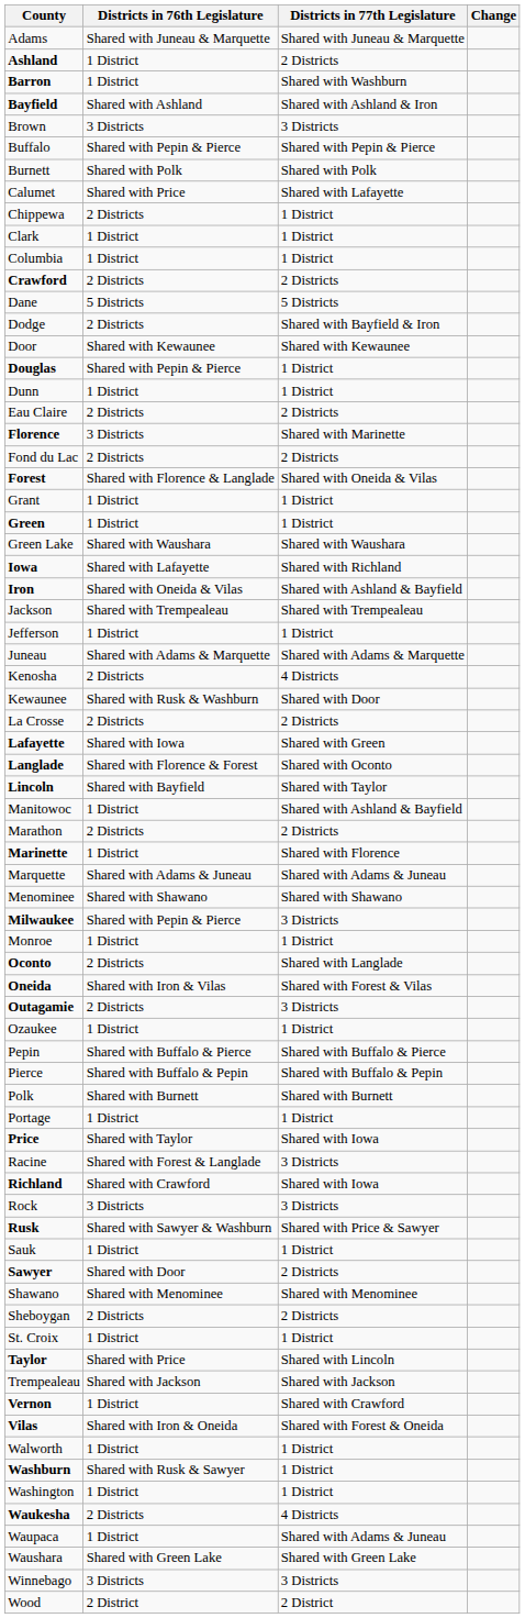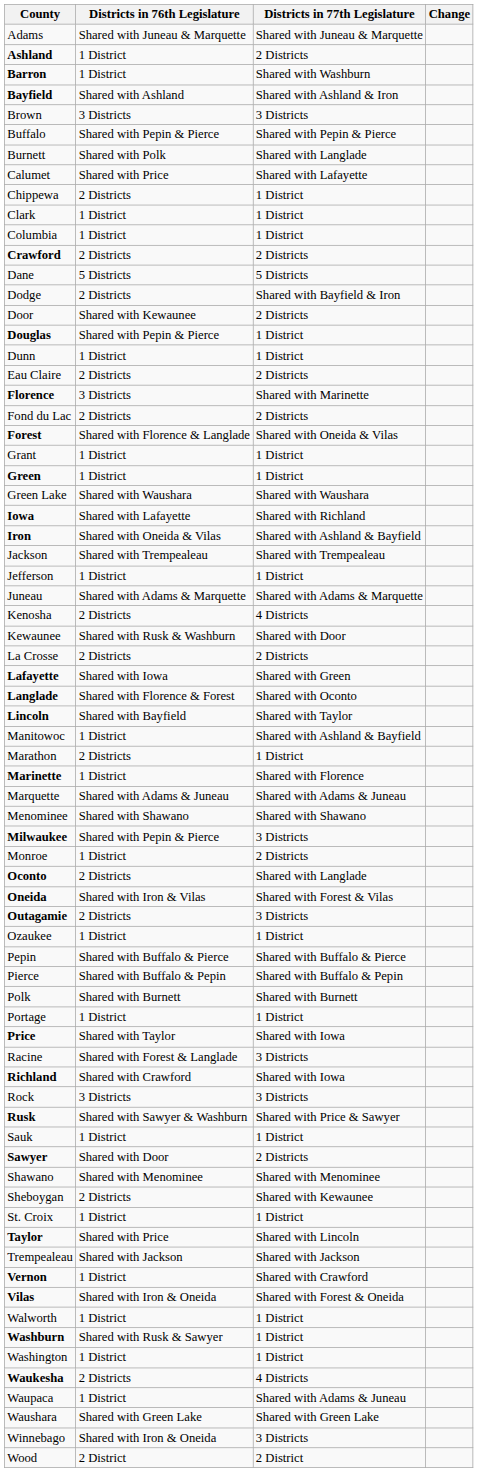 <table class="wikitable sortable">
 <tr>
 <th>County</th>
 <th>Districts in 76th Legislature</th>
 <th>Districts in 77th Legislature</th>
 <th>Change</th>
 </tr>
 <tr>
 <td>Adams</td>
 <td>Shared with Juneau & Marquette</td>
 <td>Shared with Juneau & Marquette</td>
 <td align="center" data-sort-value= 0></td>
 </tr>
 <tr>
 <td><strong>Ashland</strong></td>
 <td>1 District</td>
 <td>2 Districts</td>
 <td align="center" data-sort-value=-0.25></td>
 </tr>
 <tr>
 <td><strong>Barron</strong></td>
 <td>1 District</td>
 <td>Shared with Washburn</td>
 <td align="center" data-sort-value=-0.5></td>
 </tr>
 <tr>
 <td><strong>Bayfield</strong></td>
 <td>Shared with Ashland</td>
 <td>Shared with Ashland & Iron</td>
 <td align="center" data-sort-value=-0.25></td>
 </tr>
 <tr>
 <td>Brown</td>
 <td>3 Districts</td>
 <td>3 Districts</td>
 <td align="center" data-sort-value=0></td>
 </tr>
 <tr>
 <td>Buffalo</td>
 <td>Shared with Pepin & Pierce</td>
 <td>Shared with Pepin & Pierce</td>
 <td align="center" data-sort-value=0></td>
 </tr>
 <tr>
 <td>Burnett</td>
 <td>Shared with Polk</td>
-<td>Shared with Polk</td>
+<td>Shared with Langlade</td>
 <td align="center" data-sort-value=0></td>
 </tr>
 <tr>
 <td>Calumet</td>
 <td>Shared with Price</td>
 <td>Shared with Lafayette</td>
 <td align="center" data-sort-value=0></td>
 </tr>
 <tr>
 <td>Chippewa</td>
 <td>2 Districts</td>
 <td>1 District</td>
 <td align="center" data-sort-value=0></td>
 </tr>
 <tr>
 <td>Clark</td>
 <td>1 District</td>
 <td>1 District</td>
 <td align="center" data-sort-value=0></td>
 </tr>
 <tr>
 <td>Columbia</td>
 <td>1 District</td>
 <td>1 District</td>
 <td align="center" data-sort-value=0></td>
 </tr>
 <tr>
 <td><strong>Crawford</strong></td>
 <td>2 Districts</td>
 <td>2 Districts</td>
 <td align="center" data-sort-value=0></td>
 </tr>
 <tr>
 <td>Dane</td>
 <td>5 Districts</td>
 <td>5 Districts</td>
 <td align="center" data-sort-value=0></td>
 </tr>
 <tr>
 <td>Dodge</td>
 <td>2 Districts</td>
 <td>Shared with Bayfield & Iron</td>
 <td align="center" data-sort-value=0></td>
 </tr>
 <tr>
 <td>Door</td>
 <td>Shared with Kewaunee</td>
-<td>Shared with Kewaunee</td>
+<td>2 Districts</td>
 <td align="center" data-sort-value=0></td>
 </tr>
 <tr>
 <td><strong>Douglas</strong></td>
 <td>Shared with Pepin & Pierce</td>
 <td>1 District</td>
 <td align="center" data-sort-value=-1></td>
 </tr>
 <tr>
 <td>Dunn</td>
 <td>1 District</td>
 <td>1 District</td>
 <td align="center" data-sort-value=0></td>
 </tr>
 <tr>
 <td>Eau Claire</td>
 <td>2 Districts</td>
 <td>2 Districts</td>
 <td align="center" data-sort-value=0></td>
 </tr>
 <tr>
 <td><strong>Florence</strong></td>
 <td>3 Districts</td>
 <td>Shared with Marinette</td>
 <td align="center" data-sort-value=0></td>
 </tr>
 <tr>
 <td>Fond du Lac</td>
 <td>2 Districts</td>
 <td>2 Districts</td>
 <td align="center" data-sort-value=0></td>
 </tr>
 <tr>
 <td><strong>Forest</strong></td>
 <td>Shared with Florence & Langlade</td>
 <td>Shared with Oneida & Vilas</td>
 <td align="center" data-sort-value=0></td>
 </tr>
 <tr>
 <td>Grant</td>
 <td>1 District</td>
 <td>1 District</td>
 <td align="center" data-sort-value=0></td>
 </tr>
 <tr>
 <td><strong>Green</strong></td>
 <td>1 District</td>
 <td>1 District</td>
 <td align="center" data-sort-value=-0.5></td>
 </tr>
 <tr>
 <td>Green Lake</td>
 <td>Shared with Waushara</td>
 <td>Shared with Waushara</td>
 <td align="center" data-sort-value=0></td>
 </tr>
 <tr>
 <td><strong>Iowa</strong></td>
 <td>Shared with Lafayette</td>
 <td>Shared with Richland</td>
 <td align="center" data-sort-value=0></td>
 </tr>
 <tr>
 <td><strong>Iron</strong></td>
 <td>Shared with Oneida & Vilas</td>
 <td>Shared with Ashland & Bayfield</td>
 <td align="center" data-sort-value=0></td>
 </tr>
 <tr>
 <td>Jackson</td>
 <td>Shared with Trempealeau</td>
 <td>Shared with Trempealeau</td>
 <td align="center" data-sort-value=0></td>
 </tr>
 <tr>
 <td>Jefferson</td>
 <td>1 District</td>
 <td>1 District</td>
 <td align="center" data-sort-value=0></td>
 </tr>
 <tr>
 <td>Juneau</td>
 <td>Shared with Adams & Marquette</td>
 <td>Shared with Adams & Marquette</td>
 <td align="center" data-sort-value=0></td>
 </tr>
 <tr>
 <td>Kenosha</td>
 <td>2 Districts</td>
 <td>4 Districts</td>
 <td align="center" data-sort-value=0></td>
 </tr>
 <tr>
 <td>Kewaunee</td>
 <td>Shared with Rusk & Washburn</td>
 <td>Shared with Door</td>
 <td align="center" data-sort-value=0></td>
 </tr>
 <tr>
 <td>La Crosse</td>
 <td>2 Districts</td>
 <td>2 Districts</td>
 <td align="center" data-sort-value=0></td>
 </tr>
 <tr>
 <td><strong>Lafayette</strong></td>
 <td>Shared with Iowa</td>
 <td>Shared with Green</td>
 <td align="center" data-sort-value=0></td>
 </tr>
 <tr>
 <td><strong>Langlade</strong></td>
 <td>Shared with Florence & Forest</td>
 <td>Shared with Oconto</td>
 <td align="center" data-sort-value=0></td>
 </tr>
 <tr>
 <td><strong>Lincoln</strong></td>
 <td>Shared with Bayfield</td>
 <td>Shared with Taylor</td>
 <td align="center" data-sort-value=-0.5></td>
 </tr>
 <tr>
 <td>Manitowoc</td>
 <td>1 District</td>
 <td>Shared with Ashland & Bayfield</td>
 <td align="center" data-sort-value=0></td>
 </tr>
 <tr>
 <td>Marathon</td>
 <td>2 Districts</td>
-<td>2 Districts</td>
+<td>1 District</td>
 <td align="center" data-sort-value=0></td>
 </tr>
 <tr>
 <td><strong>Marinette</strong></td>
 <td>1 District</td>
 <td>Shared with Florence</td>
 <td align="center" data-sort-value=-0.5></td>
 </tr>
 <tr>
 <td>Marquette</td>
 <td>Shared with Adams & Juneau</td>
 <td>Shared with Adams & Juneau</td>
 <td align="center" data-sort-value=0></td>
 </tr>
 <tr>
 <td>Menominee</td>
 <td>Shared with Shawano</td>
 <td>Shared with Shawano</td>
 <td align="center" data-sort-value=0></td>
 </tr>
 <tr>
 <td><strong>Milwaukee</strong></td>
 <td>Shared with Pepin & Pierce</td>
 <td>3 Districts</td>
 <td align="center" data-sort-value=1></td>
 </tr>
 <tr>
 <td>Monroe</td>
 <td>1 District</td>
-<td>1 District</td>
+<td>2 Districts</td>
 <td align="center" data-sort-value=0></td>
 </tr>
 <tr>
 <td><strong>Oconto</strong></td>
 <td>2 Districts</td>
 <td>Shared with Langlade</td>
 <td align="center" data-sort-value=-0.5></td>
 </tr>
 <tr>
 <td><strong>Oneida</strong></td>
 <td>Shared with Iron & Vilas</td>
 <td>Shared with Forest & Vilas</td>
 <td align="center" data-sort-value=0></td>
 </tr>
 <tr>
 <td><strong>Outagamie</strong></td>
 <td>2 Districts</td>
 <td>3 Districts</td>
 <td align="center" data-sort-value=1></td>
 </tr>
 <tr>
 <td>Ozaukee</td>
 <td>1 District</td>
 <td>1 District</td>
 <td align="center" data-sort-value=0></td>
 </tr>
 <tr>
 <td>Pepin</td>
 <td>Shared with Buffalo & Pierce</td>
 <td>Shared with Buffalo & Pierce</td>
 <td align="center" data-sort-value=0></td>
 </tr>
 <tr>
 <td>Pierce</td>
 <td>Shared with Buffalo & Pepin</td>
 <td>Shared with Buffalo & Pepin</td>
 <td align="center" data-sort-value=0></td>
 </tr>
 <tr>
 <td>Polk</td>
 <td>Shared with Burnett</td>
 <td>Shared with Burnett</td>
 <td align="center" data-sort-value=0></td>
 </tr>
 <tr>
 <td>Portage</td>
 <td>1 District</td>
 <td>1 District</td>
 <td align="center" data-sort-value=0></td>
 </tr>
 <tr>
 <td><strong>Price</strong></td>
 <td>Shared with Taylor</td>
 <td>Shared with Iowa</td>
 <td align="center" data-sort-value=0></td>
 </tr>
 <tr>
 <td>Racine</td>
 <td>Shared with Forest & Langlade</td>
 <td>3 Districts</td>
 <td align="center" data-sort-value=0></td>
 </tr>
 <tr>
 <td><strong>Richland</strong></td>
 <td>Shared with Crawford</td>
 <td>Shared with Iowa</td>
 <td align="center" data-sort-value=0></td>
 </tr>
 <tr>
 <td>Rock</td>
 <td>3 Districts</td>
 <td>3 Districts</td>
 <td align="center" data-sort-value=0></td>
 </tr>
 <tr>
 <td><strong>Rusk</strong></td>
 <td>Shared with Sawyer & Washburn</td>
 <td>Shared with Price & Sawyer</td>
 <td align="center" data-sort-value=0></td>
 </tr>
 <tr>
 <td>Sauk</td>
 <td>1 District</td>
 <td>1 District</td>
 <td align="center" data-sort-value=0></td>
 </tr>
 <tr>
 <td><strong>Sawyer</strong></td>
 <td>Shared with Door</td>
 <td>2 Districts</td>
 <td align="center" data-sort-value=0></td>
 </tr>
 <tr>
 <td>Shawano</td>
 <td>Shared with Menominee</td>
 <td>Shared with Menominee</td>
 <td align="center" data-sort-value=0></td>
 </tr>
 <tr>
 <td>Sheboygan</td>
 <td>2 Districts</td>
-<td>2 Districts</td>
+<td>Shared with Kewaunee</td>
 <td align="center" data-sort-value=0></td>
 </tr>
 <tr>
 <td>St. Croix</td>
 <td>1 District</td>
 <td>1 District</td>
 <td align="center" data-sort-value=0></td>
 </tr>
 <tr>
 <td><strong>Taylor</strong></td>
 <td>Shared with Price</td>
 <td>Shared with Lincoln</td>
 <td align="center" data-sort-value=0></td>
 </tr>
 <tr>
 <td>Trempealeau</td>
 <td>Shared with Jackson</td>
 <td>Shared with Jackson</td>
 <td align="center" data-sort-value=0></td>
 </tr>
 <tr>
 <td><strong>Vernon</strong></td>
 <td>1 District</td>
 <td>Shared with Crawford</td>
 <td align="center" data-sort-value=0></td>
 </tr>
 <tr>
 <td><strong>Vilas</strong></td>
 <td>Shared with Iron & Oneida</td>
 <td>Shared with Forest & Oneida</td>
 <td align="center" data-sort-value=0></td>
 </tr>
 <tr>
 <td>Walworth</td>
 <td>1 District</td>
 <td>1 District</td>
 <td align="center" data-sort-value=0></td>
 </tr>
 <tr>
 <td><strong>Washburn</strong></td>
 <td>Shared with Rusk & Sawyer</td>
 <td>1 District</td>
 <td align="center" data-sort-value=0></td>
 </tr>
 <tr>
 <td>Washington</td>
 <td>1 District</td>
 <td>1 District</td>
 <td align="center" data-sort-value=0></td>
 </tr>
 <tr>
 <td><strong>Waukesha</strong></td>
 <td>2 Districts</td>
 <td>4 Districts</td>
 <td align="center" data-sort-value=2></td>
 </tr>
 <tr>
 <td>Waupaca</td>
 <td>1 District</td>
 <td>Shared with Adams & Juneau</td>
 <td align="center" data-sort-value=0></td>
 </tr>
 <tr>
 <td>Waushara</td>
 <td>Shared with Green Lake</td>
 <td>Shared with Green Lake</td>
 <td align="center" data-sort-value=0></td>
 </tr>
 <tr>
 <td>Winnebago</td>
-<td>3 Districts</td>
+<td>Shared with Iron & Oneida</td>
 <td>3 Districts</td>
 <td align="center" data-sort-value=0></td>
 </tr>
 <tr>
 <td>Wood</td>
 <td>2 District</td>
 <td>2 District</td>
 <td align="center" data-sort-value=0></td>
 </tr>
 </table>
